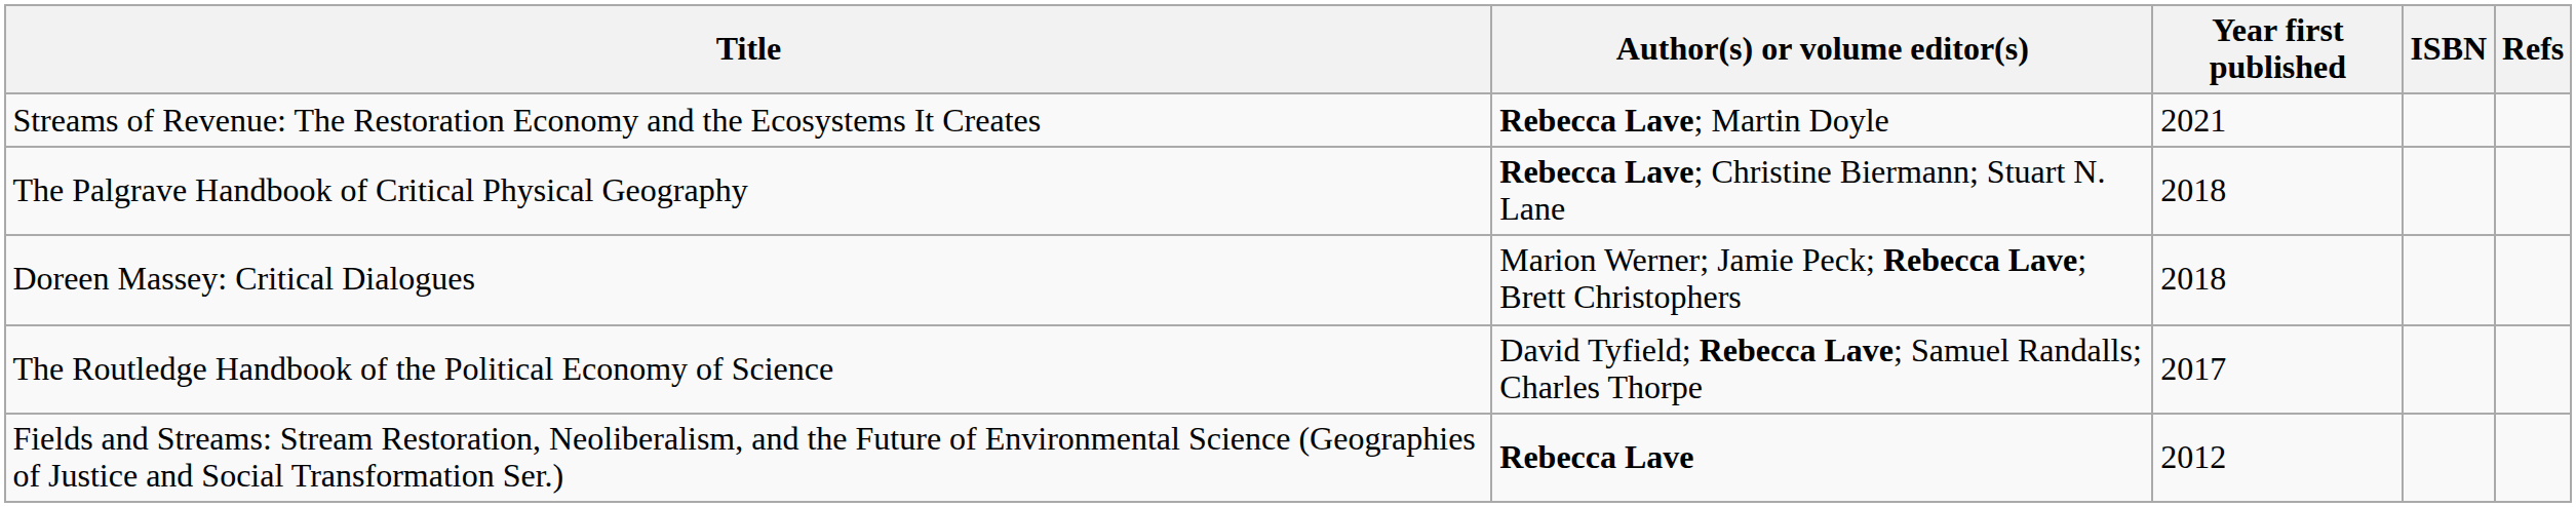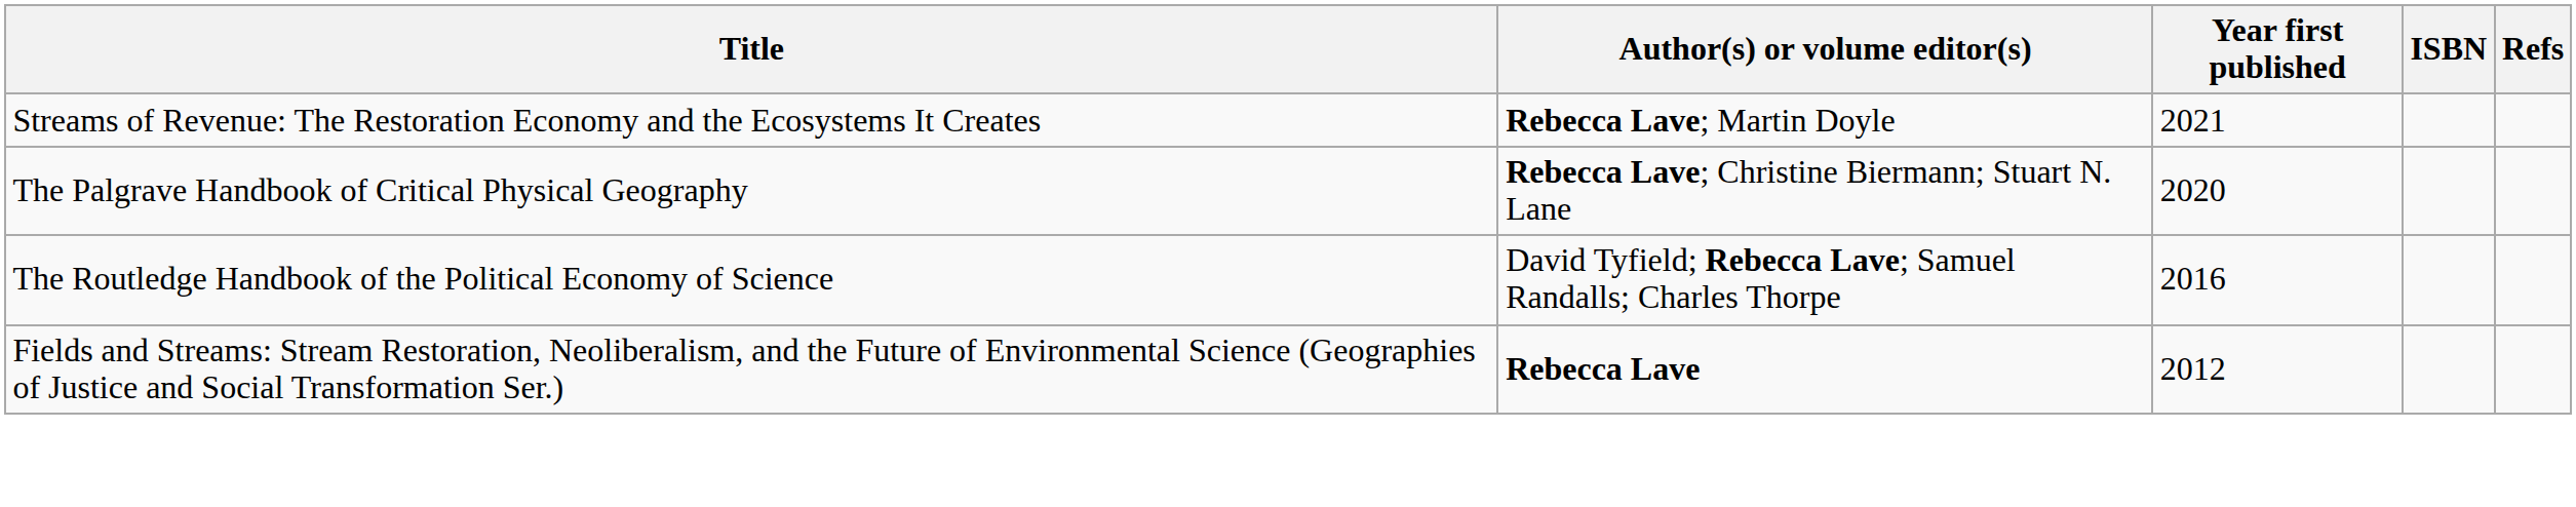 <table class="wikitable sortable" style="width:99%;">
 <tr>
 <th style="text-align:center;">Title</th>
 <th style="text-align:center;">Author(s) or volume editor(s)</th>
 <th stype="text-align:center;">Year first published</th>
 <th stype="text-align:center;">ISBN</th>
 <th style="text-align:center;">Refs</th>
 </tr>
 <tr>
 <td>Streams of Revenue: The Restoration Economy and the Ecosystems It Creates</td>
 <td><strong>Rebecca Lave</strong>; Martin Doyle</td>
 <td>2021</td>
 <td></td>
 <td></td>
 </tr>
 <tr>
 <td>The Palgrave Handbook of Critical Physical Geography</td>
 <td><strong>Rebecca Lave</strong>; Christine Biermann; Stuart N. Lane</td>
-<td>2018</td>
-<td></td>
-<td></td>
-</tr>
-<tr>
-<td>Doreen Massey: Critical Dialogues</td>
-<td>Marion Werner; Jamie Peck; <strong>Rebecca Lave</strong>; Brett Christophers</td>
-<td>2018</td>
+<td>2020</td>
 <td></td>
 <td></td>
 </tr>
 <tr>
 <td>The Routledge Handbook of the Political Economy of Science</td>
 <td>David Tyfield; <strong>Rebecca Lave</strong>; Samuel Randalls; Charles Thorpe</td>
-<td>2017</td>
+<td>2016</td>
 <td></td>
 <td></td>
 </tr>
 <tr>
 <td>Fields and Streams: Stream Restoration, Neoliberalism, and the Future of Environmental Science (Geographies of Justice and Social Transformation Ser.)</td>
 <td><strong>Rebecca Lave</strong></td>
 <td>2012</td>
 <td></td>
 <td></td>
 </tr>
 <tr>
 </tr>
 </table>
